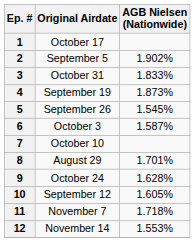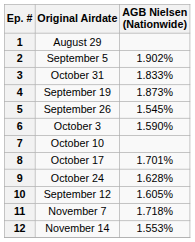 <table class="wikitable" style=text-align:center>
 <tr>
 <th>Ep. #</th>
 <th>Original Airdate</th>
 <th>AGB Nielsen<br>(Nationwide)<br></th>
 </tr>
 <tr>
 <th>1</th>
-<td>October 17</td>
+<td>August 29</td>
 <td></td>
 </tr>
 <tr>
 <th>2</th>
 <td>September 5</td>
 <td>1.902%</td>
 </tr>
 <tr>
 <th>3</th>
 <td>October 31</td>
 <td>1.833%</td>
 </tr>
 <tr>
 <th>4</th>
 <td>September 19</td>
 <td>1.873%</td>
 </tr>
 <tr>
 <th>5</th>
 <td>September 26</td>
 <td>1.545%</td>
 </tr>
 <tr>
 <th>6</th>
 <td>October 3</td>
-<td>1.587%</td>
+<td>1.590%</td>
 </tr>
 <tr>
 <th>7</th>
 <td>October 10</td>
 <td></td>
 </tr>
 <tr>
 <th>8</th>
-<td>August 29</td>
+<td>October 17</td>
 <td>1.701%</td>
 </tr>
 <tr>
 <th>9</th>
 <td>October 24</td>
 <td>1.628%</td>
 </tr>
 <tr>
 <th>10</th>
 <td>September 12</td>
 <td>1.605%</td>
 </tr>
 <tr>
 <th>11</th>
 <td>November 7</td>
 <td>1.718%</td>
 </tr>
 <tr>
 <th>12</th>
 <td>November 14</td>
 <td>1.553%</td>
 </tr>
 <tr>
 </tr>
 </table>
